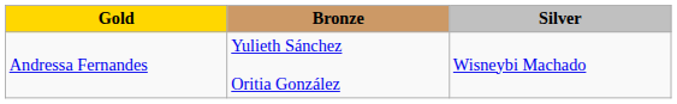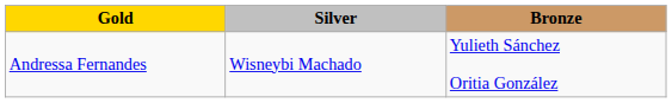 <table class="wikitable" style="text-align:left">
 <tr align="center">
 <td width=200 bgcolor=gold><strong>Gold</strong></td>
+<td width=200 bgcolor=silver><strong>Silver</strong></td>
 <td width=200 bgcolor=CC9966><strong>Bronze</strong></td>
-<td width=200 bgcolor=silver><strong>Silver</strong></td>
 </tr>
 <tr>
 <td><a href='#'>Andressa Fernandes</a><br></td>
+<td><a href='#'>Wisneybi Machado</a><br></td>
 <td><a href='#'>Yulieth Sánchez</a><br><br><a href='#'>Oritia González</a><br></td>
-<td><a href='#'>Wisneybi Machado</a><br></td>
 </tr>
 </table>
